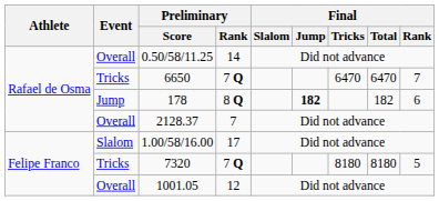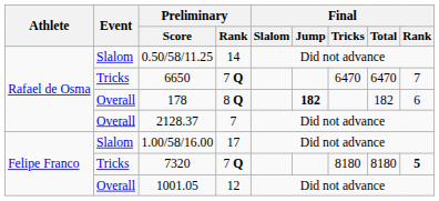 <table class=wikitable style=font-size:90%;text-align:center>
 <tr>
 <th rowspan=2>Athlete</th>
 <th rowspan=2>Event</th>
 <th colspan=2>Preliminary</th>
 <th colspan=5>Final</th>
 </tr>
 <tr style=font-size:95%>
 <th>Score</th>
 <th>Rank</th>
 <th>Slalom</th>
 <th>Jump</th>
 <th>Tricks</th>
 <th>Total</th>
 <th>Rank</th>
 </tr>
 <tr style="text-align:center">
 <td style="text-align:left" rowspan=4><a href='#'>Rafael de Osma</a></td>
-<td style="text-align:left"><a href='#'>Overall</a></td>
+<td style="text-align:left"><a href='#'>Slalom</a></td>
 <td>0.50/58/11.25</td>
 <td>14</td>
 <td colspan=5>Did not advance</td>
 </tr>
 <tr style="text-align:center">
 <td style="text-align:left"><a href='#'>Tricks</a></td>
 <td>6650</td>
 <td>7 <strong>Q</strong></td>
 <td></td>
 <td></td>
 <td>6470</td>
 <td>6470</td>
 <td>7</td>
 </tr>
 <tr style="text-align:center">
-<td style="text-align:left"><a href='#'>Jump</a></td>
+<td style="text-align:left"><a href='#'>Overall</a></td>
 <td>178</td>
 <td>8 <strong>Q</strong></td>
 <td></td>
 <td><strong>182</strong></td>
 <td></td>
 <td>182</td>
 <td>6</td>
 </tr>
 <tr style="text-align:center">
 <td style="text-align:left"><a href='#'>Overall</a></td>
 <td>2128.37</td>
 <td>7</td>
 <td colspan=5>Did not advance</td>
 </tr>
 <tr style="text-align:center">
 <td style="text-align:left" rowspan=3><a href='#'>Felipe Franco</a></td>
 <td style="text-align:left"><a href='#'>Slalom</a></td>
 <td>1.00/58/16.00</td>
 <td>17</td>
 <td colspan=5>Did not advance</td>
 </tr>
 <tr style="text-align:center">
 <td style="text-align:left"><a href='#'>Tricks</a></td>
 <td>7320</td>
 <td>7 <strong>Q</strong></td>
 <td></td>
 <td></td>
 <td>8180</td>
 <td>8180</td>
-<td>5</td>
+<td><strong>5</strong></td>
 </tr>
 <tr style="text-align:center">
 <td style="text-align:left"><a href='#'>Overall</a></td>
 <td>1001.05</td>
 <td>12</td>
 <td colspan=5>Did not advance</td>
 </tr>
 </table>
